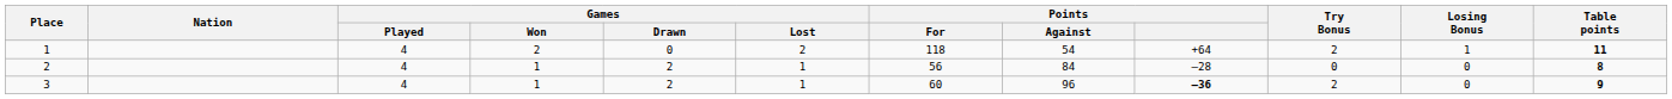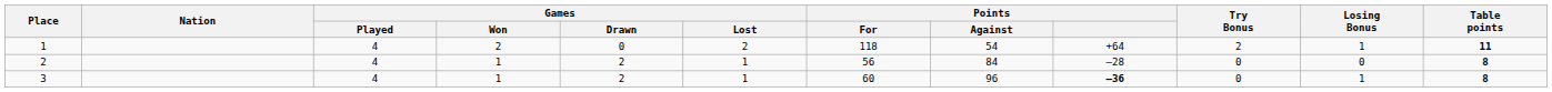 <table class="wikitable" style="width:100%;text-align:center">
 <tr>
 <th rowspan="2" style="width:5%;">Place</th>
 <th rowspan="2" style="width:15%;">Nation</th>
 <th colspan="4" style="width:32%;">Games</th>
 <th colspan="3" style="width:18%;">Points</th>
 <th rowspan="2" style="width:8%;">Try<br>Bonus</th>
 <th rowspan="2" style="width:8%;">Losing<br>Bonus</th>
 <th rowspan="2" style="width:10%;">Table<br>points</th>
 </tr>
 <tr>
 <th style="width:8%;">Played</th>
 <th style="width:8%;">Won</th>
 <th style="width:8%;">Drawn</th>
 <th style="width:8%;">Lost</th>
 <th style="width:8%;">For</th>
 <th style="width:8%;">Against</th>
 <th style="width:8%;"></th>
 </tr>
 <tr>
 <td>1</td>
 <td align="left"></td>
 <td>4</td>
 <td>2</td>
 <td>0</td>
 <td>2</td>
 <td>118</td>
 <td>54</td>
 <td>+64</td>
 <td>2</td>
 <td>1</td>
 <td><strong>11</strong></td>
 </tr>
 <tr>
 <td>2</td>
 <td align="left"></td>
 <td>4</td>
 <td>1</td>
 <td>2</td>
 <td>1</td>
 <td>56</td>
 <td>84</td>
 <td>–28</td>
 <td>0</td>
 <td>0</td>
 <td><strong>8</strong></td>
 </tr>
 <tr>
 <td>3</td>
 <td align="left"></td>
 <td>4</td>
 <td>1</td>
 <td>2</td>
 <td>1</td>
 <td>60</td>
 <td>96</td>
 <td><strong>–36</strong></td>
-<td>2</td>
 <td>0</td>
-<td><strong>9</strong></td>
+<td>1</td>
+<td><strong>8</strong></td>
 </tr>
 </table>
